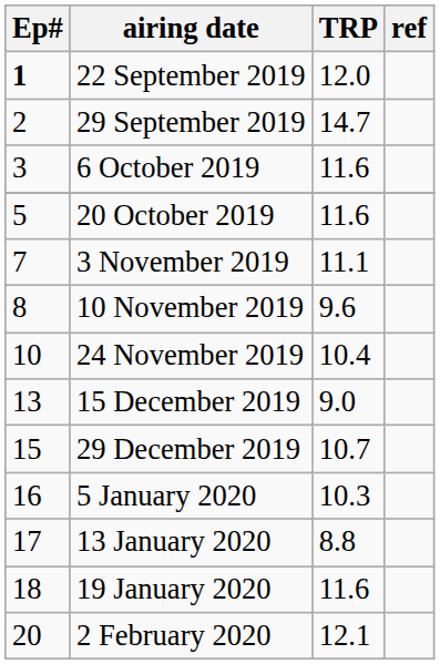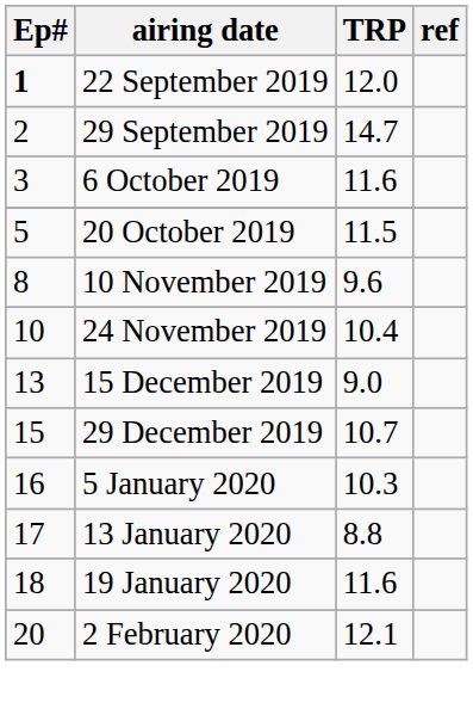 <table class="sortable wikitable">
 <tr>
 <th>Ep#</th>
 <th>airing date</th>
 <th>TRP</th>
 <th>ref</th>
 </tr>
 <tr>
 <td><strong>1</strong></td>
 <td>22 September 2019</td>
 <td>12.0</td>
 <td></td>
 </tr>
 <tr>
 <td>2</td>
 <td>29 September 2019</td>
 <td>14.7</td>
 <td></td>
 </tr>
 <tr>
 <td>3</td>
 <td>6 October 2019</td>
 <td>11.6</td>
 <td></td>
 </tr>
 <tr>
 </tr>
 <tr>
 <td>5</td>
 <td>20 October 2019</td>
-<td>11.6</td>
-<td></td>
-</tr>
-<tr>
-<td>7</td>
-<td>3 November 2019</td>
-<td>11.1</td>
+<td>11.5</td>
 <td></td>
 </tr>
 <tr>
 <td>8</td>
 <td>10 November 2019</td>
 <td>9.6</td>
 <td></td>
 </tr>
 <tr>
 <td>10</td>
 <td>24 November 2019</td>
 <td>10.4</td>
 <td></td>
 </tr>
 <tr>
 <td>13</td>
 <td>15 December 2019</td>
 <td>9.0</td>
 <td></td>
 </tr>
 <tr>
 <td>15</td>
 <td>29 December 2019</td>
 <td>10.7</td>
 <td></td>
 </tr>
 <tr>
 <td>16</td>
 <td>5 January 2020</td>
 <td>10.3</td>
 <td></td>
 </tr>
 <tr>
 <td>17</td>
 <td>13 January 2020</td>
 <td>8.8</td>
 <td></td>
 </tr>
 <tr>
 <td>18</td>
 <td>19 January 2020</td>
 <td>11.6</td>
 <td></td>
 </tr>
 <tr>
 <td>20</td>
 <td>2 February 2020</td>
 <td>12.1</td>
 <td></td>
 </tr>
 </table>
